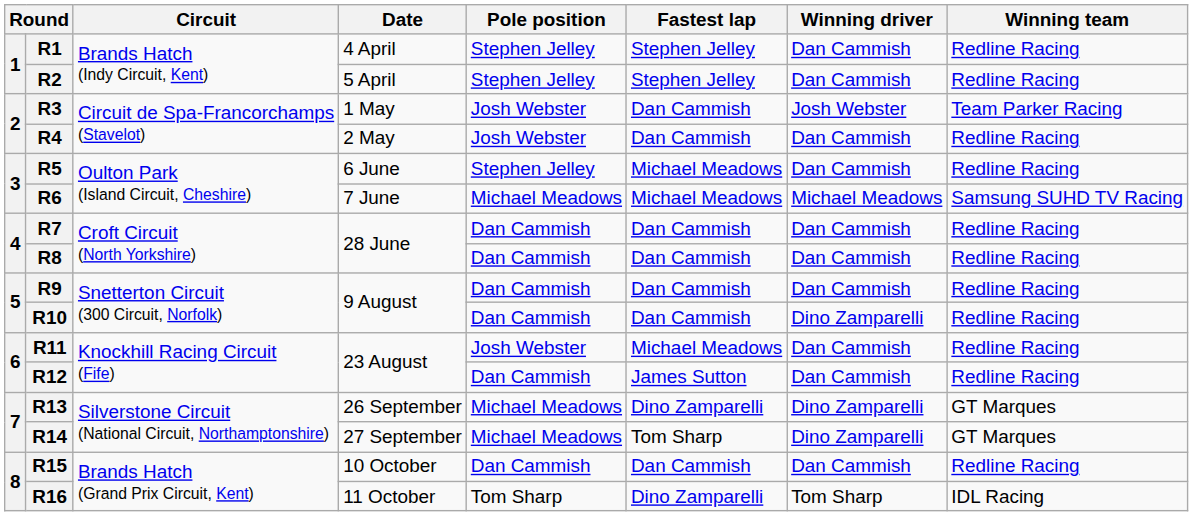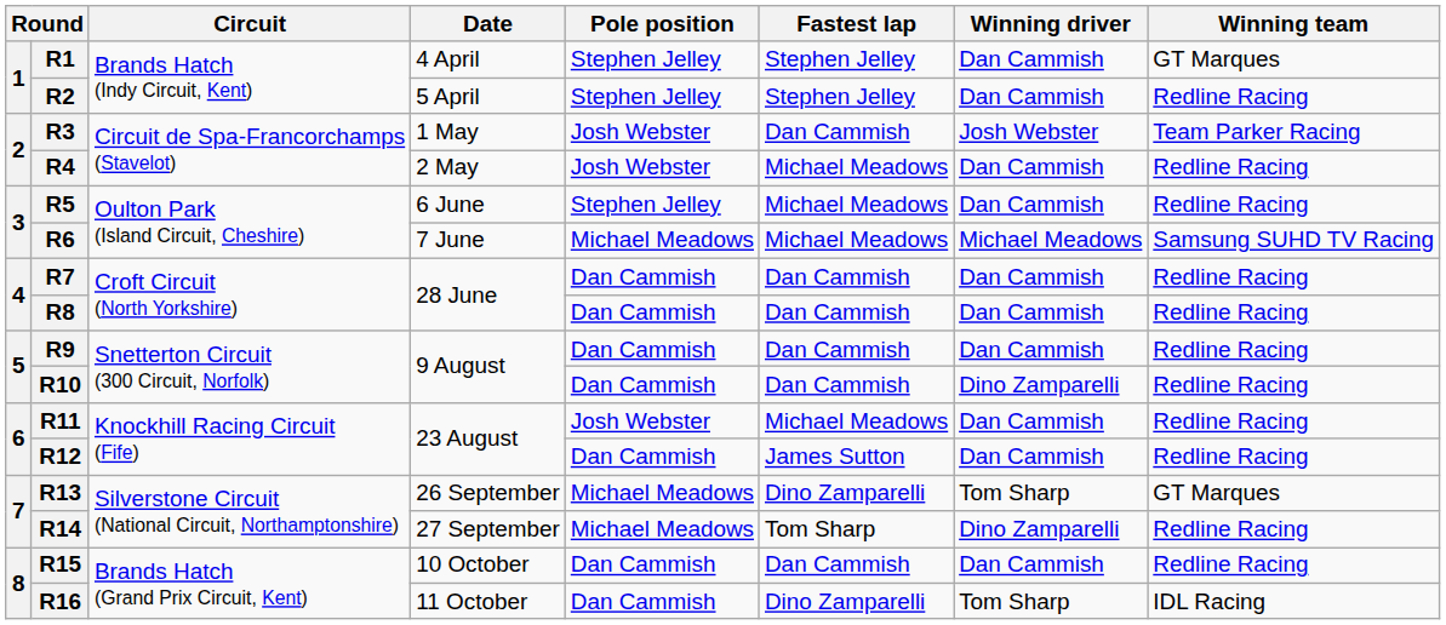 <table class="wikitable" style="font-size: 85%">
 <tr>
 <th colspan=2>Round</th>
 <th>Circuit</th>
 <th>Date</th>
 <th>Pole position</th>
 <th>Fastest lap</th>
 <th>Winning driver</th>
 <th>Winning team</th>
 </tr>
 <tr>
 <th rowspan=2>1</th>
 <th>R1</th>
 <td rowspan=2><a href='#'>Brands Hatch</a><br><small>(Indy Circuit, <a href='#'>Kent</a>)</small></td>
 <td>4 April</td>
 <td> <a href='#'>Stephen Jelley</a></td>
 <td> <a href='#'>Stephen Jelley</a></td>
 <td> <a href='#'>Dan Cammish</a></td>
-<td><a href='#'>Redline Racing</a></td>
+<td>GT Marques</td>
 </tr>
 <tr>
 <th>R2</th>
 <td>5 April</td>
 <td> <a href='#'>Stephen Jelley</a></td>
 <td> <a href='#'>Stephen Jelley</a></td>
 <td> <a href='#'>Dan Cammish</a></td>
 <td><a href='#'>Redline Racing</a></td>
 </tr>
 <tr>
 <th rowspan=2>2</th>
 <th>R3</th>
 <td rowspan=2> <a href='#'>Circuit de Spa-Francorchamps</a><br><small>(<a href='#'>Stavelot</a>)</small></td>
 <td>1 May</td>
 <td> <a href='#'>Josh Webster</a></td>
 <td> <a href='#'>Dan Cammish</a></td>
 <td> <a href='#'>Josh Webster</a></td>
 <td><a href='#'>Team Parker Racing</a></td>
 </tr>
 <tr>
 <th>R4</th>
 <td>2 May</td>
 <td> <a href='#'>Josh Webster</a></td>
-<td> <a href='#'>Dan Cammish</a></td>
+<td> <a href='#'>Michael Meadows</a></td>
 <td> <a href='#'>Dan Cammish</a></td>
 <td><a href='#'>Redline Racing</a></td>
 </tr>
 <tr>
 <th rowspan=2>3</th>
 <th>R5</th>
 <td rowspan=2><a href='#'>Oulton Park</a><br><small>(Island Circuit, <a href='#'>Cheshire</a>)</small></td>
 <td>6 June</td>
 <td> <a href='#'>Stephen Jelley</a></td>
 <td> <a href='#'>Michael Meadows</a></td>
 <td> <a href='#'>Dan Cammish</a></td>
 <td><a href='#'>Redline Racing</a></td>
 </tr>
 <tr>
 <th>R6</th>
 <td>7 June</td>
 <td> <a href='#'>Michael Meadows</a></td>
 <td> <a href='#'>Michael Meadows</a></td>
 <td> <a href='#'>Michael Meadows</a></td>
 <td><a href='#'>Samsung SUHD TV Racing</a></td>
 </tr>
 <tr>
 <th rowspan=2>4</th>
 <th>R7</th>
 <td rowspan=2><a href='#'>Croft Circuit</a><br><small>(<a href='#'>North Yorkshire</a>)</small></td>
 <td rowspan=2>28 June</td>
 <td> <a href='#'>Dan Cammish</a></td>
 <td> <a href='#'>Dan Cammish</a></td>
 <td> <a href='#'>Dan Cammish</a></td>
 <td><a href='#'>Redline Racing</a></td>
 </tr>
 <tr>
 <th>R8</th>
 <td> <a href='#'>Dan Cammish</a></td>
 <td> <a href='#'>Dan Cammish</a></td>
 <td> <a href='#'>Dan Cammish</a></td>
 <td><a href='#'>Redline Racing</a></td>
 </tr>
 <tr>
 <th rowspan=2>5</th>
 <th>R9</th>
 <td rowspan=2><a href='#'>Snetterton Circuit</a><br><small>(300 Circuit, <a href='#'>Norfolk</a>)</small></td>
 <td rowspan=2>9 August</td>
 <td> <a href='#'>Dan Cammish</a></td>
 <td> <a href='#'>Dan Cammish</a></td>
 <td> <a href='#'>Dan Cammish</a></td>
 <td><a href='#'>Redline Racing</a></td>
 </tr>
 <tr>
 <th>R10</th>
 <td> <a href='#'>Dan Cammish</a></td>
 <td> <a href='#'>Dan Cammish</a></td>
 <td> <a href='#'>Dino Zamparelli</a></td>
 <td><a href='#'>Redline Racing</a></td>
 </tr>
 <tr>
 <th rowspan=2>6</th>
 <th>R11</th>
 <td rowspan=2><a href='#'>Knockhill Racing Circuit</a><br><small>(<a href='#'>Fife</a>)</small></td>
 <td rowspan=2>23 August</td>
 <td> <a href='#'>Josh Webster</a></td>
 <td> <a href='#'>Michael Meadows</a></td>
 <td> <a href='#'>Dan Cammish</a></td>
 <td><a href='#'>Redline Racing</a></td>
 </tr>
 <tr>
 <th>R12</th>
 <td> <a href='#'>Dan Cammish</a></td>
 <td> <a href='#'>James Sutton</a></td>
 <td> <a href='#'>Dan Cammish</a></td>
 <td><a href='#'>Redline Racing</a></td>
 </tr>
 <tr>
 <th rowspan=2>7</th>
 <th>R13</th>
 <td rowspan=2><a href='#'>Silverstone Circuit</a><br><small>(National Circuit, <a href='#'>Northamptonshire</a>)</small></td>
 <td>26 September</td>
 <td> <a href='#'>Michael Meadows</a></td>
 <td> <a href='#'>Dino Zamparelli</a></td>
-<td> <a href='#'>Dino Zamparelli</a></td>
+<td> Tom Sharp</td>
 <td>GT Marques</td>
 </tr>
 <tr>
 <th>R14</th>
 <td>27 September</td>
 <td> <a href='#'>Michael Meadows</a></td>
 <td> Tom Sharp</td>
 <td> <a href='#'>Dino Zamparelli</a></td>
-<td>GT Marques</td>
+<td><a href='#'>Redline Racing</a></td>
 </tr>
 <tr>
 <th rowspan=2>8</th>
 <th>R15</th>
 <td rowspan=2><a href='#'>Brands Hatch</a><br><small>(Grand Prix Circuit, <a href='#'>Kent</a>)</small></td>
 <td>10 October</td>
 <td> <a href='#'>Dan Cammish</a></td>
 <td> <a href='#'>Dan Cammish</a></td>
 <td> <a href='#'>Dan Cammish</a></td>
 <td><a href='#'>Redline Racing</a></td>
 </tr>
 <tr>
 <th>R16</th>
 <td>11 October</td>
-<td> Tom Sharp</td>
+<td> <a href='#'>Dan Cammish</a></td>
 <td> <a href='#'>Dino Zamparelli</a></td>
 <td> Tom Sharp</td>
 <td>IDL Racing</td>
 </tr>
 </table>
